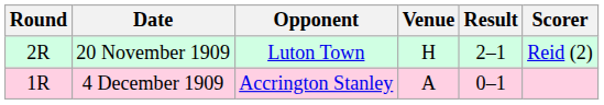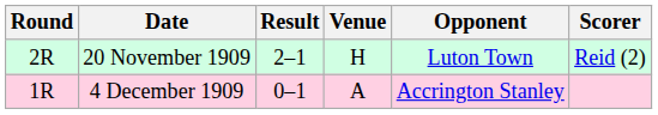 <table class="wikitable sortable" style="text-align:center;">
 <tr>
 <th>Round</th>
 <th>Date</th>
+<th>Result</th>
+<th>Venue</th>
 <th>Opponent</th>
-<th>Venue</th>
-<th>Result</th>
 <th>Scorer</th>
 </tr>
 <tr style="background:#d0ffe3;">
 <td>2R</td>
 <td>20 November 1909</td>
+<td>2–1</td>
+<td>H</td>
 <td><a href='#'>Luton Town</a></td>
-<td>H</td>
-<td>2–1</td>
 <td><a href='#'>Reid</a> (2)</td>
 </tr>
 <tr style="background:#ffd0e3;">
 <td>1R</td>
 <td>4 December 1909</td>
+<td>0–1</td>
+<td>A</td>
 <td><a href='#'>Accrington Stanley</a></td>
-<td>A</td>
-<td>0–1</td>
 <td></td>
 </tr>
 </table>
